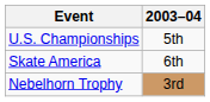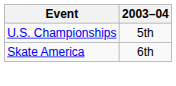 <table class="wikitable" style="text-align:center">
 <tr>
 <th>Event</th>
 <th>2003–04</th>
 </tr>
 <tr>
 <td align=left><a href='#'>U.S. Championships</a></td>
 <td>5th</td>
 </tr>
 <tr>
 <td align=left><a href='#'>Skate America</a></td>
 <td>6th</td>
 </tr>
-<tr>
-<td align=left><a href='#'>Nebelhorn Trophy</a></td>
-<td bgcolor=cc9966>3rd</td>
-</tr>
 </table>
